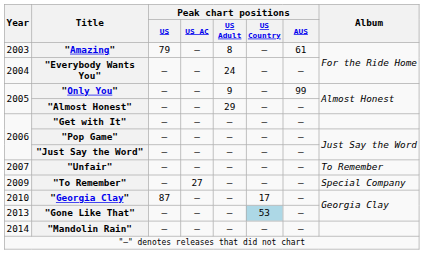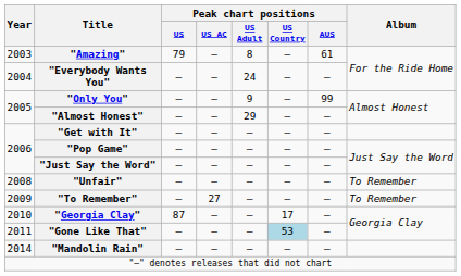 <table class="wikitable plainrowheaders" style="text-align:center;">
 <tr>
 <th rowspan="2">Year</th>
 <th rowspan="2" style="width:12em;">Title</th>
 <th colspan="5">Peak chart positions</th>
 <th rowspan="2">Album</th>
 </tr>
 <tr style="font-size:smaller;">
 <th style="width:40px;"><a href='#'>US</a><br></th>
 <th style="width:40px;"><a href='#'>US AC</a><br></th>
 <th style="width:40px;"><a href='#'>US<br>Adult</a><br></th>
 <th style="width:40px;"><a href='#'>US Country</a><br></th>
 <th style="width:45px;"><a href='#'>AUS</a><br></th>
 </tr>
 <tr>
 <td>2003</td>
 <th scope="row">"<a href='#'>Amazing</a>"</th>
 <td>79</td>
 <td>—</td>
 <td>8</td>
 <td>—</td>
 <td>61</td>
 <td style="text-align:left;" rowspan="2"><em>For the Ride Home</em></td>
 </tr>
 <tr>
 <td>2004</td>
 <th scope="row">"Everybody Wants You"</th>
 <td>—</td>
 <td>—</td>
 <td>24</td>
 <td>—</td>
 <td>—</td>
 </tr>
 <tr>
 <td rowspan="2">2005</td>
 <th scope="row">"<a href='#'>Only You</a>"</th>
 <td>—</td>
 <td>—</td>
 <td>9</td>
 <td>—</td>
 <td>99</td>
 <td style="text-align:left;" rowspan="2"><em>Almost Honest</em></td>
 </tr>
 <tr>
 <th scope="row">"Almost Honest"</th>
 <td>—</td>
 <td>—</td>
 <td>29</td>
 <td>—</td>
 <td>—</td>
 </tr>
 <tr>
 <td rowspan="3">2006</td>
 <th scope="row">"Get with It"</th>
 <td>—</td>
 <td>—</td>
 <td>—</td>
 <td>—</td>
 <td>—</td>
 <td></td>
 </tr>
 <tr>
 <th scope="row">"Pop Game"</th>
 <td>—</td>
 <td>—</td>
 <td>—</td>
 <td>—</td>
 <td>—</td>
 <td style="text-align:left;" rowspan="2"><em>Just Say the Word</em></td>
 </tr>
 <tr>
 <th scope="row">"Just Say the Word"</th>
 <td>—</td>
 <td>—</td>
 <td>—</td>
 <td>—</td>
 <td>—</td>
 </tr>
 <tr>
-<td>2007</td>
+<td>2008</td>
 <th scope="row">"Unfair"</th>
 <td>—</td>
 <td>—</td>
 <td>—</td>
 <td>—</td>
 <td>—</td>
 <td style="text-align:left;"><em>To Remember</em></td>
 </tr>
 <tr>
 <td>2009</td>
 <th scope="row">"To Remember"</th>
 <td>—</td>
 <td>27</td>
 <td>—</td>
 <td>—</td>
 <td>—</td>
-<td style="text-align:left;"><em>Special Company</em></td>
+<td style="text-align:left;"><em>To Remember</em></td>
 </tr>
 <tr>
 <td>2010</td>
 <th scope="row">"<a href='#'>Georgia Clay</a>"</th>
 <td>87</td>
 <td>—</td>
 <td>—</td>
 <td>17</td>
 <td>—</td>
 <td style="text-align:left;" rowspan="2"><em>Georgia Clay</em></td>
 </tr>
 <tr>
-<td>2013</td>
+<td>2011</td>
 <th scope="row">"Gone Like That"</th>
 <td>—</td>
 <td>—</td>
 <td>—</td>
 <td style="background: lightblue;">53</td>
 <td>—</td>
 </tr>
 <tr>
 <td>2014</td>
 <th scope="row">"Mandolin Rain"</th>
 <td>—</td>
 <td>—</td>
 <td>—</td>
 <td>—</td>
 <td>—</td>
 <td></td>
 </tr>
 <tr>
 <td colspan="8" style="font-size:85%">"—" denotes releases that did not chart</td>
 </tr>
 </table>
